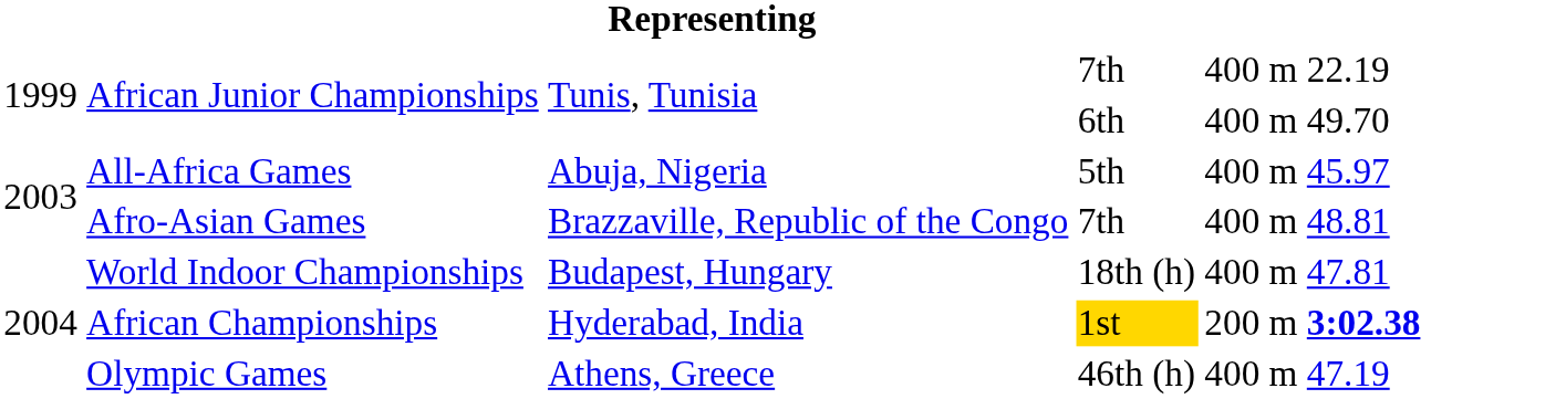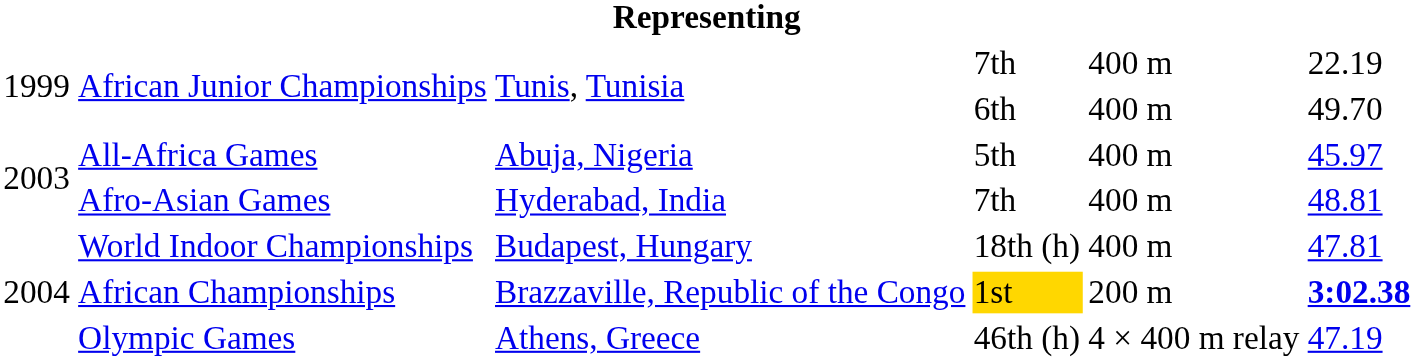 <table>
 <tr>
 <th colspan="6">Representing </th>
 </tr>
 <tr>
 <td rowspan=2>1999</td>
 <td rowspan=2><a href='#'>African Junior Championships</a></td>
 <td rowspan=2><a href='#'>Tunis</a>, <a href='#'>Tunisia</a></td>
 <td>7th</td>
 <td>400 m</td>
 <td>22.19</td>
 </tr>
 <tr>
 <td>6th</td>
 <td>400 m</td>
 <td>49.70</td>
 </tr>
 <tr>
 <td rowspan=2>2003</td>
 <td><a href='#'>All-Africa Games</a></td>
 <td><a href='#'>Abuja, Nigeria</a></td>
 <td>5th</td>
 <td>400 m</td>
 <td><a href='#'>45.97</a></td>
 </tr>
 <tr>
 <td><a href='#'>Afro-Asian Games</a></td>
-<td><a href='#'>Brazzaville, Republic of the Congo</a></td>
+<td><a href='#'>Hyderabad, India</a></td>
 <td>7th</td>
 <td>400 m</td>
 <td><a href='#'>48.81</a></td>
 </tr>
 <tr>
 <td rowspan=3>2004</td>
 <td><a href='#'>World Indoor Championships</a></td>
 <td><a href='#'>Budapest, Hungary</a></td>
 <td>18th (h)</td>
 <td>400 m</td>
 <td><a href='#'>47.81</a></td>
 </tr>
 <tr>
 <td><a href='#'>African Championships</a></td>
-<td><a href='#'>Hyderabad, India</a></td>
+<td><a href='#'>Brazzaville, Republic of the Congo</a></td>
 <td bgcolor=gold>1st</td>
 <td>200 m</td>
 <td><strong><a href='#'>3:02.38</a></strong></td>
 </tr>
 <tr>
 <td><a href='#'>Olympic Games</a></td>
 <td><a href='#'>Athens, Greece</a></td>
 <td>46th (h)</td>
-<td>400 m</td>
+<td>4 × 400 m relay</td>
 <td><a href='#'>47.19</a></td>
 </tr>
 </table>
